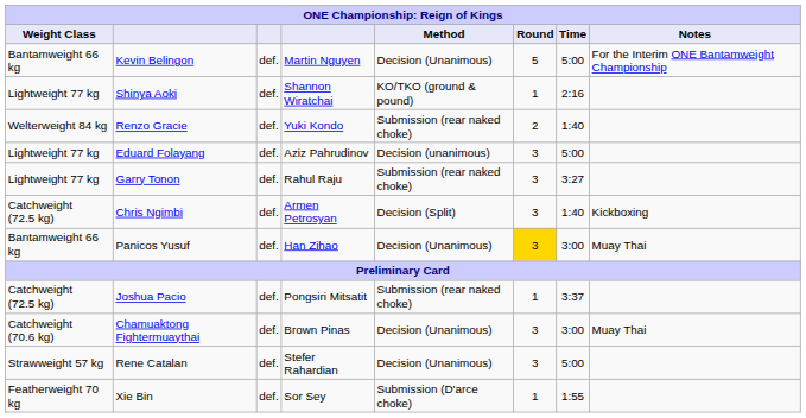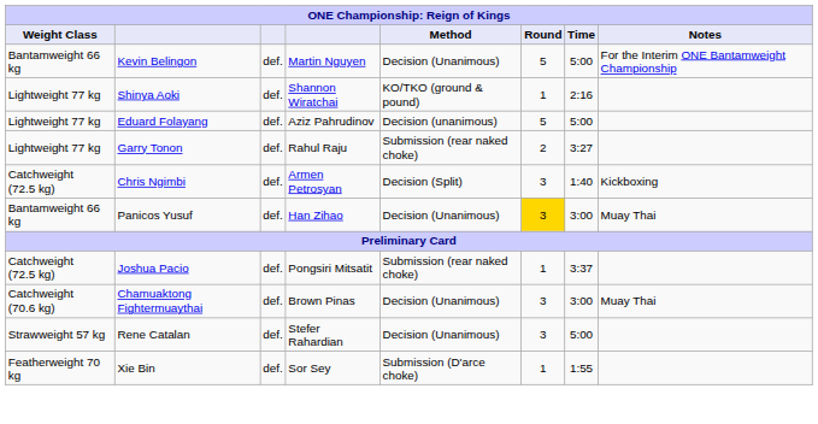 <table class="wikitable" style="font-size: 80%;">
 <tr>
 <th colspan="8" style="background-color: #ccf; color: #000080; text-align: center;"><strong>ONE Championship: Reign of Kings</strong></th>
 </tr>
 <tr>
 <th colspan="1" style="background-color: #E6E8FA; color: #000000; text-align: center;">Weight Class</th>
 <th colspan="1" style="background-color: #E6E8FA; color: #000000; text-align: center;"></th>
 <th colspan="1" style="background-color: #E6E8FA; color: #000000; text-align: center;"></th>
 <th colspan="1" style="background-color: #E6E8FA; color: #000000; text-align: center;"></th>
 <th colspan="1" style="background-color: #E6E8FA; color: #000000; text-align: center;">Method</th>
 <th colspan="1" style="background-color: #E6E8FA; color: #000000; text-align: center;">Round</th>
 <th colspan="1" style="background-color: #E6E8FA; color: #000000; text-align: center;">Time</th>
 <th colspan="1" style="background-color: #E6E8FA; color: #000000; text-align: center;">Notes</th>
 </tr>
 <tr>
 <td>Bantamweight 66 kg</td>
 <td> <a href='#'>Kevin Belingon</a></td>
 <td>def.</td>
 <td> <a href='#'>Martin Nguyen</a></td>
 <td>Decision (Unanimous)</td>
 <td align=center>5</td>
 <td align=center>5:00</td>
 <td>For the Interim <a href='#'>ONE Bantamweight Championship</a></td>
 </tr>
 <tr>
 <td>Lightweight 77 kg</td>
 <td> <a href='#'>Shinya Aoki</a></td>
 <td>def.</td>
 <td> <a href='#'>Shannon Wiratchai</a></td>
 <td>KO/TKO (ground & pound)</td>
 <td align=center>1</td>
 <td align=center>2:16</td>
 <td></td>
 </tr>
 <tr>
-<td>Welterweight 84 kg</td>
-<td> <a href='#'>Renzo Gracie</a></td>
-<td>def.</td>
-<td> <a href='#'>Yuki Kondo</a></td>
-<td>Submission (rear naked choke)</td>
-<td align=center>2</td>
-<td align=center>1:40</td>
-<td></td>
-</tr>
-<tr>
 <td>Lightweight 77 kg</td>
 <td> <a href='#'>Eduard Folayang</a></td>
 <td>def.</td>
 <td> Aziz Pahrudinov</td>
 <td>Decision (unanimous)</td>
-<td align=center>3</td>
+<td align=center>5</td>
 <td align=center>5:00</td>
 <td></td>
 </tr>
 <tr>
 <td>Lightweight 77 kg</td>
 <td> <a href='#'>Garry Tonon</a></td>
 <td>def.</td>
 <td> Rahul Raju</td>
 <td>Submission (rear naked choke)</td>
-<td align=center>3</td>
+<td align=center>2</td>
 <td align=center>3:27</td>
 <td></td>
 </tr>
 <tr>
 <td>Catchweight (72.5 kg)</td>
 <td> <a href='#'>Chris Ngimbi</a></td>
 <td>def.</td>
 <td> <a href='#'>Armen Petrosyan</a></td>
 <td>Decision (Split)</td>
 <td align=center>3</td>
 <td align=center>1:40</td>
 <td>Kickboxing</td>
 </tr>
 <tr>
 <td>Bantamweight 66 kg</td>
 <td> Panicos Yusuf</td>
 <td>def.</td>
 <td> <a href='#'>Han Zihao</a></td>
 <td>Decision (Unanimous)</td>
 <td align=center style="background: gold;">3</td>
 <td align=center>3:00</td>
 <td>Muay Thai</td>
 </tr>
 <tr>
 <th colspan="8" style="background-color: #ccf; color: #000080; text-align: center;"><strong>Preliminary Card</strong></th>
 </tr>
 <tr>
 <td>Catchweight (72.5 kg)</td>
 <td> <a href='#'>Joshua Pacio</a></td>
 <td>def.</td>
 <td> Pongsiri Mitsatit</td>
 <td>Submission (rear naked choke)</td>
 <td align=center>1</td>
 <td align=center>3:37</td>
 <td></td>
 </tr>
 <tr>
 <td>Catchweight (70.6 kg)</td>
 <td> <a href='#'>Chamuaktong Fightermuaythai</a></td>
 <td>def.</td>
 <td> Brown Pinas</td>
 <td>Decision (Unanimous)</td>
 <td align=center>3</td>
 <td align=center>3:00</td>
 <td>Muay Thai</td>
 </tr>
 <tr>
 <td>Strawweight 57 kg</td>
 <td> Rene Catalan</td>
 <td>def.</td>
 <td> Stefer Rahardian</td>
 <td>Decision (Unanimous)</td>
 <td align=center>3</td>
 <td align=center>5:00</td>
 <td></td>
 </tr>
 <tr>
 <td>Featherweight 70 kg</td>
 <td> Xie Bin</td>
 <td>def.</td>
 <td> Sor Sey</td>
 <td>Submission (D'arce choke)</td>
 <td align=center>1</td>
 <td align=center>1:55</td>
 <td></td>
 </tr>
 </table>
